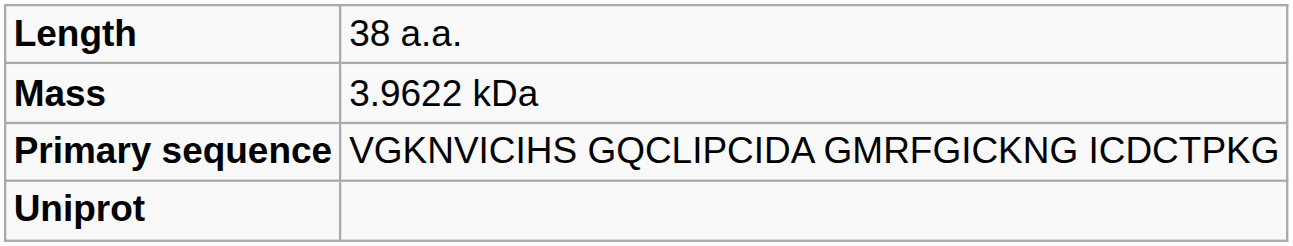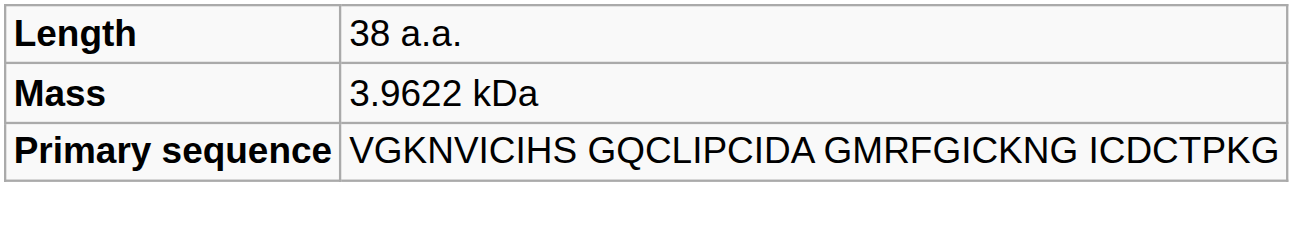 <table class="wikitable">
 <tr>
 <td><strong>Length</strong></td>
 <td>38 a.a.</td>
 </tr>
 <tr>
 <td><strong>Mass</strong></td>
 <td>3.9622 kDa</td>
 </tr>
 <tr>
 <td><strong>Primary sequence</strong></td>
 <td>VGKNVICIHS GQCLIPCIDA GMRFGICKNG ICDCTPKG</td>
 </tr>
-<tr>
-<td><strong>Uniprot</strong></td>
-<td></td>
-</tr>
 </table>
